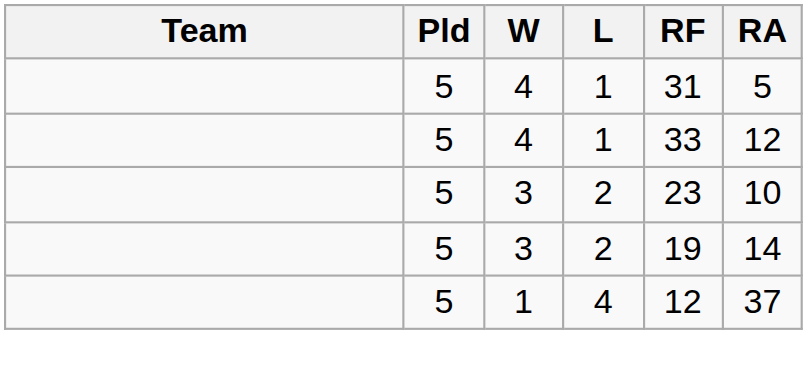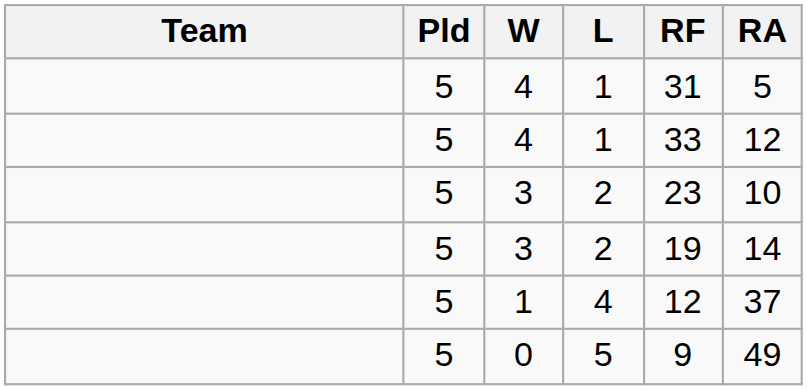 <table class="wikitable" style="text-align: center;">
 <tr>
 <th width="180">Team</th>
 <th width="30">Pld</th>
 <th width="30">W</th>
 <th width="30">L</th>
 <th width="30">RF</th>
 <th width="30">RA</th>
 </tr>
 <tr>
 <td style="text-align:left"></td>
 <td>5</td>
 <td>4</td>
 <td>1</td>
 <td>31</td>
 <td>5</td>
 </tr>
 <tr>
 <td style="text-align:left"></td>
 <td>5</td>
 <td>4</td>
 <td>1</td>
 <td>33</td>
 <td>12</td>
 </tr>
 <tr>
 <td style="text-align:left"></td>
 <td>5</td>
 <td>3</td>
 <td>2</td>
 <td>23</td>
 <td>10</td>
 </tr>
 <tr>
 <td style="text-align:left"></td>
 <td>5</td>
 <td>3</td>
 <td>2</td>
 <td>19</td>
 <td>14</td>
 </tr>
 <tr>
 <td style="text-align:left"></td>
 <td>5</td>
 <td>1</td>
 <td>4</td>
 <td>12</td>
 <td>37</td>
 </tr>
+<tr>
+<td style="text-align:left"></td>
+<td>5</td>
+<td>0</td>
+<td>5</td>
+<td>9</td>
+<td>49</td>
+</tr>
 </table>
